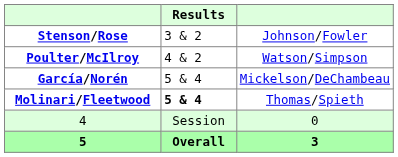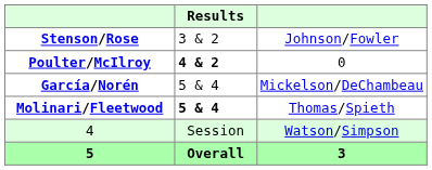 <table border="1" cellpadding="3" style="border-collapse:collapse; text-align:center;">
 <tr style="background:#dfd;">
 <th style="width:12em;"></th>
 <th style="width:5.5em;">Results</th>
 <th style="width:12em;"></th>
 </tr>
 <tr>
 <td><strong><a href='#'>Stenson</a>/<a href='#'>Rose</a></strong></td>
 <td align=left> 3 & 2</td>
 <td><a href='#'>Johnson</a>/<a href='#'>Fowler</a></td>
 </tr>
 <tr>
 <td><strong><a href='#'>Poulter</a>/<a href='#'>McIlroy</a></strong></td>
-<td align=left> 4 & 2</td>
-<td><a href='#'>Watson</a>/<a href='#'>Simpson</a></td>
+<td align=left><strong> 4 & 2</strong></td>
+<td>0</td>
 </tr>
 <tr>
 <td><strong><a href='#'>García</a>/<a href='#'>Norén</a></strong></td>
 <td align=left> 5 & 4</td>
 <td><a href='#'>Mickelson</a>/<a href='#'>DeChambeau</a></td>
 </tr>
 <tr>
 <td><strong><a href='#'>Molinari</a>/<a href='#'>Fleetwood</a></strong></td>
 <td align=left><strong> 5 & 4</strong></td>
 <td><a href='#'>Thomas</a>/<a href='#'>Spieth</a></td>
 </tr>
 <tr style="background:#dfd;">
 <td>4</td>
 <td>Session</td>
-<td>0</td>
+<td><a href='#'>Watson</a>/<a href='#'>Simpson</a></td>
 </tr>
 <tr style="background:#afa;">
 <th>5</th>
 <th>Overall</th>
 <th>3</th>
 </tr>
 </table>
